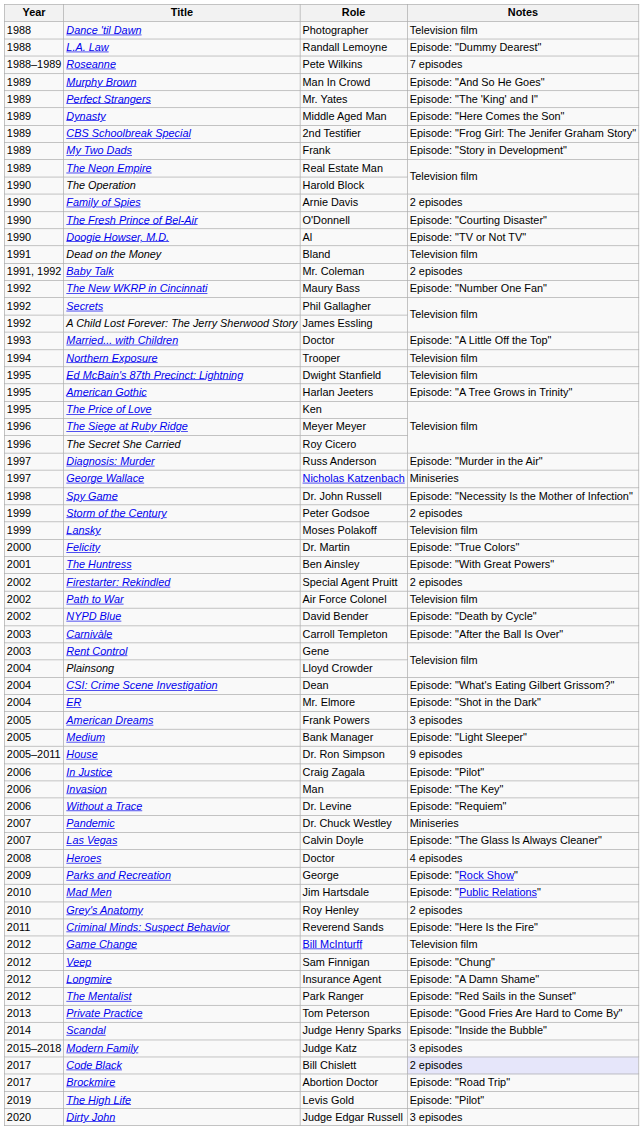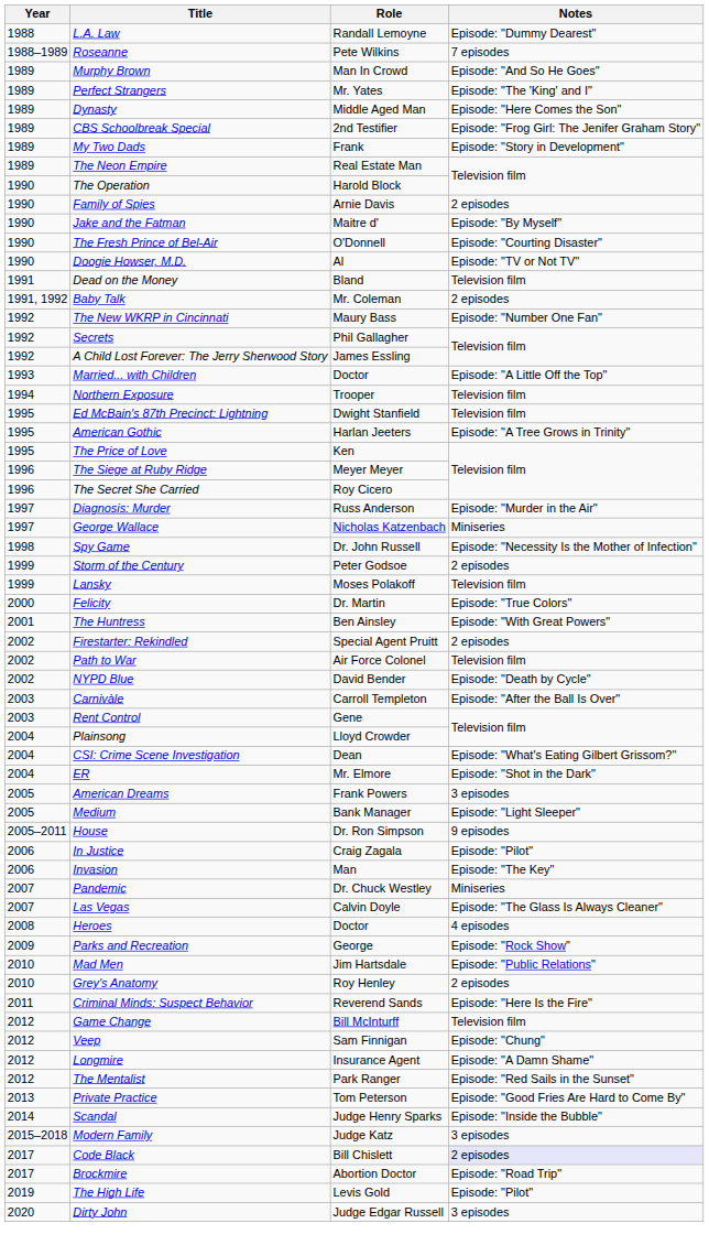 <table class="wikitable sortable">
 <tr>
 <th>Year</th>
 <th>Title</th>
 <th>Role</th>
 <th>Notes</th>
-</tr>
-<tr>
-<td>1988</td>
-<td><em><a href='#'>Dance 'til Dawn</a></em></td>
-<td>Photographer</td>
-<td>Television film</td>
 </tr>
 <tr>
 <td>1988</td>
 <td><em><a href='#'>L.A. Law</a></em></td>
 <td>Randall Lemoyne</td>
 <td>Episode: "Dummy Dearest"</td>
 </tr>
 <tr>
 <td>1988–1989</td>
 <td><em><a href='#'>Roseanne</a></em></td>
 <td>Pete Wilkins</td>
 <td>7 episodes</td>
 </tr>
 <tr>
 <td>1989</td>
 <td><em><a href='#'>Murphy Brown</a></em></td>
 <td>Man In Crowd</td>
 <td>Episode: "And So He Goes"</td>
 </tr>
 <tr>
 <td>1989</td>
 <td><em><a href='#'>Perfect Strangers</a></em></td>
 <td>Mr. Yates</td>
 <td>Episode: "The 'King' and I"</td>
 </tr>
 <tr>
 <td>1989</td>
 <td><em><a href='#'>Dynasty</a></em></td>
 <td>Middle Aged Man</td>
 <td>Episode: "Here Comes the Son"</td>
 </tr>
 <tr>
 <td>1989</td>
 <td><em><a href='#'>CBS Schoolbreak Special</a></em></td>
 <td>2nd Testifier</td>
 <td>Episode: "Frog Girl: The Jenifer Graham Story"</td>
 </tr>
 <tr>
 <td>1989</td>
 <td><em><a href='#'>My Two Dads</a></em></td>
 <td>Frank</td>
 <td>Episode: "Story in Development"</td>
 </tr>
 <tr>
 <td>1989</td>
 <td><em><a href='#'>The Neon Empire</a></em></td>
 <td>Real Estate Man</td>
 <td rowspan="2">Television film</td>
 </tr>
 <tr>
 <td>1990</td>
 <td><em>The Operation</em></td>
 <td>Harold Block</td>
 </tr>
 <tr>
 <td>1990</td>
 <td><em><a href='#'>Family of Spies</a></em></td>
 <td>Arnie Davis</td>
 <td>2 episodes</td>
+</tr>
+<tr>
+<td>1990</td>
+<td><em><a href='#'>Jake and the Fatman</a></em></td>
+<td>Maitre d'</td>
+<td>Episode: "By Myself"</td>
 </tr>
 <tr>
 <td>1990</td>
 <td><em><a href='#'>The Fresh Prince of Bel-Air</a></em></td>
 <td>O'Donnell</td>
 <td>Episode: "Courting Disaster"</td>
 </tr>
 <tr>
 <td>1990</td>
 <td><em><a href='#'>Doogie Howser, M.D.</a></em></td>
 <td>Al</td>
 <td>Episode: "TV or Not TV"</td>
 </tr>
 <tr>
 <td>1991</td>
 <td><em>Dead on the Money</em></td>
 <td>Bland</td>
 <td>Television film</td>
 </tr>
 <tr>
 <td>1991, 1992</td>
 <td><em><a href='#'>Baby Talk</a></em></td>
 <td>Mr. Coleman</td>
 <td>2 episodes</td>
 </tr>
 <tr>
 <td>1992</td>
 <td><em><a href='#'>The New WKRP in Cincinnati</a></em></td>
 <td>Maury Bass</td>
 <td>Episode: "Number One Fan"</td>
 </tr>
 <tr>
 <td>1992</td>
 <td><em><a href='#'>Secrets</a></em></td>
 <td>Phil Gallagher</td>
 <td rowspan="2">Television film</td>
 </tr>
 <tr>
 <td>1992</td>
 <td><em>A Child Lost Forever: The Jerry Sherwood Story</em></td>
 <td>James Essling</td>
 </tr>
 <tr>
 <td>1993</td>
 <td><em><a href='#'>Married... with Children</a></em></td>
 <td>Doctor</td>
 <td>Episode: "A Little Off the Top"</td>
 </tr>
 <tr>
 <td>1994</td>
 <td><em><a href='#'>Northern Exposure</a></em></td>
 <td>Trooper</td>
 <td>Television film</td>
 </tr>
 <tr>
 <td>1995</td>
 <td><em><a href='#'>Ed McBain's 87th Precinct: Lightning</a></em></td>
 <td>Dwight Stanfield</td>
 <td>Television film</td>
 </tr>
 <tr>
 <td>1995</td>
 <td><em><a href='#'>American Gothic</a></em></td>
 <td>Harlan Jeeters</td>
 <td>Episode: "A Tree Grows in Trinity"</td>
 </tr>
 <tr>
 <td>1995</td>
 <td><em><a href='#'>The Price of Love</a></em></td>
 <td>Ken</td>
 <td rowspan="3">Television film</td>
 </tr>
 <tr>
 <td>1996</td>
 <td><em><a href='#'>The Siege at Ruby Ridge</a></em></td>
 <td>Meyer Meyer</td>
 </tr>
 <tr>
 <td>1996</td>
 <td><em>The Secret She Carried</em></td>
 <td>Roy Cicero</td>
 </tr>
 <tr>
 <td>1997</td>
 <td><em><a href='#'>Diagnosis: Murder</a></em></td>
 <td>Russ Anderson</td>
 <td>Episode: "Murder in the Air"</td>
 </tr>
 <tr>
 <td>1997</td>
 <td><em><a href='#'>George Wallace</a></em></td>
 <td><a href='#'>Nicholas Katzenbach</a></td>
 <td>Miniseries</td>
 </tr>
 <tr>
 <td>1998</td>
 <td><em><a href='#'>Spy Game</a></em></td>
 <td>Dr. John Russell</td>
 <td>Episode: "Necessity Is the Mother of Infection"</td>
 </tr>
 <tr>
 <td>1999</td>
 <td><em><a href='#'>Storm of the Century</a></em></td>
 <td>Peter Godsoe</td>
 <td>2 episodes</td>
 </tr>
 <tr>
 <td>1999</td>
 <td><em><a href='#'>Lansky</a></em></td>
 <td>Moses Polakoff</td>
 <td>Television film</td>
 </tr>
 <tr>
 <td>2000</td>
 <td><em><a href='#'>Felicity</a></em></td>
 <td>Dr. Martin</td>
 <td>Episode: "True Colors"</td>
 </tr>
 <tr>
 <td>2001</td>
 <td><em><a href='#'>The Huntress</a></em></td>
 <td>Ben Ainsley</td>
 <td>Episode: "With Great Powers"</td>
 </tr>
 <tr>
 <td>2002</td>
 <td><em><a href='#'>Firestarter: Rekindled</a></em></td>
 <td>Special Agent Pruitt</td>
 <td>2 episodes</td>
 </tr>
 <tr>
 <td>2002</td>
 <td><em><a href='#'>Path to War</a></em></td>
 <td>Air Force Colonel</td>
 <td>Television film</td>
 </tr>
 <tr>
 <td>2002</td>
 <td><em><a href='#'>NYPD Blue</a></em></td>
 <td>David Bender</td>
 <td>Episode: "Death by Cycle"</td>
 </tr>
 <tr>
 <td>2003</td>
 <td><em><a href='#'>Carnivàle</a></em></td>
 <td>Carroll Templeton</td>
 <td>Episode: "After the Ball Is Over"</td>
 </tr>
 <tr>
 <td>2003</td>
 <td><em><a href='#'>Rent Control</a></em></td>
 <td>Gene</td>
 <td rowspan="2">Television film</td>
 </tr>
 <tr>
 <td>2004</td>
 <td><em>Plainsong</em></td>
 <td>Lloyd Crowder</td>
 </tr>
 <tr>
 <td>2004</td>
 <td><em><a href='#'>CSI: Crime Scene Investigation</a></em></td>
 <td>Dean</td>
 <td>Episode: "What's Eating Gilbert Grissom?"</td>
 </tr>
 <tr>
 <td>2004</td>
 <td><em><a href='#'>ER</a></em></td>
 <td>Mr. Elmore</td>
 <td>Episode: "Shot in the Dark"</td>
 </tr>
 <tr>
 <td>2005</td>
 <td><em><a href='#'>American Dreams</a></em></td>
 <td>Frank Powers</td>
 <td>3 episodes</td>
 </tr>
 <tr>
 <td>2005</td>
 <td><em><a href='#'>Medium</a></em></td>
 <td>Bank Manager</td>
 <td>Episode: "Light Sleeper"</td>
 </tr>
 <tr>
 <td>2005–2011</td>
 <td><em><a href='#'>House</a></em></td>
 <td>Dr. Ron Simpson</td>
 <td>9 episodes</td>
 </tr>
 <tr>
 <td>2006</td>
 <td><em><a href='#'>In Justice</a></em></td>
 <td>Craig Zagala</td>
 <td>Episode: "Pilot"</td>
 </tr>
 <tr>
 <td>2006</td>
 <td><em><a href='#'>Invasion</a></em></td>
 <td>Man</td>
 <td>Episode: "The Key"</td>
 </tr>
 <tr>
-<td>2006</td>
-<td><em><a href='#'>Without a Trace</a></em></td>
-<td>Dr. Levine</td>
-<td>Episode: "Requiem"</td>
-</tr>
-<tr>
 <td>2007</td>
 <td><em><a href='#'>Pandemic</a></em></td>
 <td>Dr. Chuck Westley</td>
 <td>Miniseries</td>
 </tr>
 <tr>
 <td>2007</td>
 <td><em><a href='#'>Las Vegas</a></em></td>
 <td>Calvin Doyle</td>
 <td>Episode: "The Glass Is Always Cleaner"</td>
 </tr>
 <tr>
 <td>2008</td>
 <td><em><a href='#'>Heroes</a></em></td>
 <td>Doctor</td>
 <td>4 episodes</td>
 </tr>
 <tr>
 <td>2009</td>
 <td><em><a href='#'>Parks and Recreation</a></em></td>
 <td>George</td>
 <td>Episode: "<a href='#'>Rock Show</a>"</td>
 </tr>
 <tr>
 <td>2010</td>
 <td><em><a href='#'>Mad Men</a></em></td>
 <td>Jim Hartsdale</td>
 <td>Episode: "<a href='#'>Public Relations</a>"</td>
 </tr>
 <tr>
 <td>2010</td>
 <td><em><a href='#'>Grey's Anatomy</a></em></td>
 <td>Roy Henley</td>
 <td>2 episodes</td>
 </tr>
 <tr>
 <td>2011</td>
 <td><em><a href='#'>Criminal Minds: Suspect Behavior</a></em></td>
 <td>Reverend Sands</td>
 <td>Episode: "Here Is the Fire"</td>
 </tr>
 <tr>
 <td>2012</td>
 <td><em><a href='#'>Game Change</a></em></td>
 <td><a href='#'>Bill McInturff</a></td>
 <td>Television film</td>
 </tr>
 <tr>
 <td>2012</td>
 <td><em><a href='#'>Veep</a></em></td>
 <td>Sam Finnigan</td>
 <td>Episode: "Chung"</td>
 </tr>
 <tr>
 <td>2012</td>
 <td><em><a href='#'>Longmire</a></em></td>
 <td>Insurance Agent</td>
 <td>Episode: "A Damn Shame"</td>
 </tr>
 <tr>
 <td>2012</td>
 <td><em><a href='#'>The Mentalist</a></em></td>
 <td>Park Ranger</td>
 <td>Episode: "Red Sails in the Sunset"</td>
 </tr>
 <tr>
 <td>2013</td>
 <td><em><a href='#'>Private Practice</a></em></td>
 <td>Tom Peterson</td>
 <td>Episode: "Good Fries Are Hard to Come By"</td>
 </tr>
 <tr>
 <td>2014</td>
 <td><em><a href='#'>Scandal</a></em></td>
 <td>Judge Henry Sparks</td>
 <td>Episode: "Inside the Bubble"</td>
 </tr>
 <tr>
 <td>2015–2018</td>
 <td><em><a href='#'>Modern Family</a></em></td>
 <td>Judge Katz</td>
 <td>3 episodes</td>
 </tr>
 <tr>
 <td>2017</td>
 <td><em><a href='#'>Code Black</a></em></td>
 <td>Bill Chislett</td>
 <td style="background: lavender;">2 episodes</td>
 </tr>
 <tr>
 <td>2017</td>
 <td><em><a href='#'>Brockmire</a></em></td>
 <td>Abortion Doctor</td>
 <td>Episode: "Road Trip"</td>
 </tr>
 <tr>
 <td>2019</td>
 <td><em><a href='#'>The High Life</a></em></td>
 <td>Levis Gold</td>
 <td>Episode: "Pilot"</td>
 </tr>
 <tr>
 <td>2020</td>
 <td><em><a href='#'>Dirty John</a></em></td>
 <td>Judge Edgar Russell</td>
 <td>3 episodes</td>
 </tr>
 </table>
